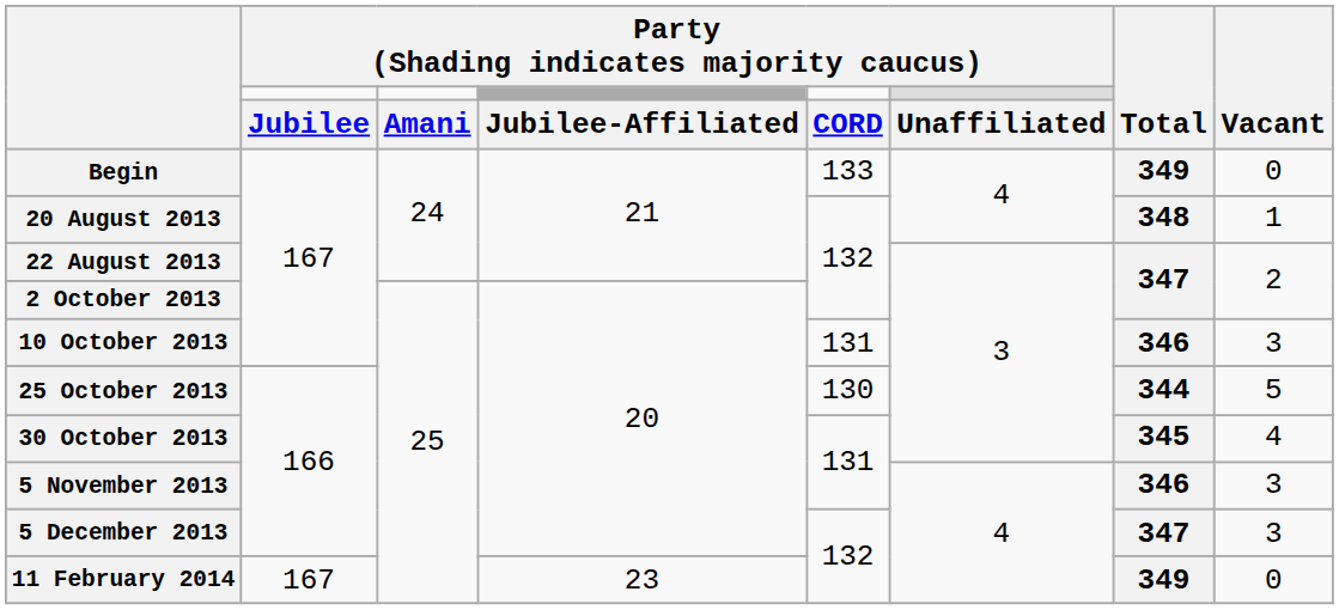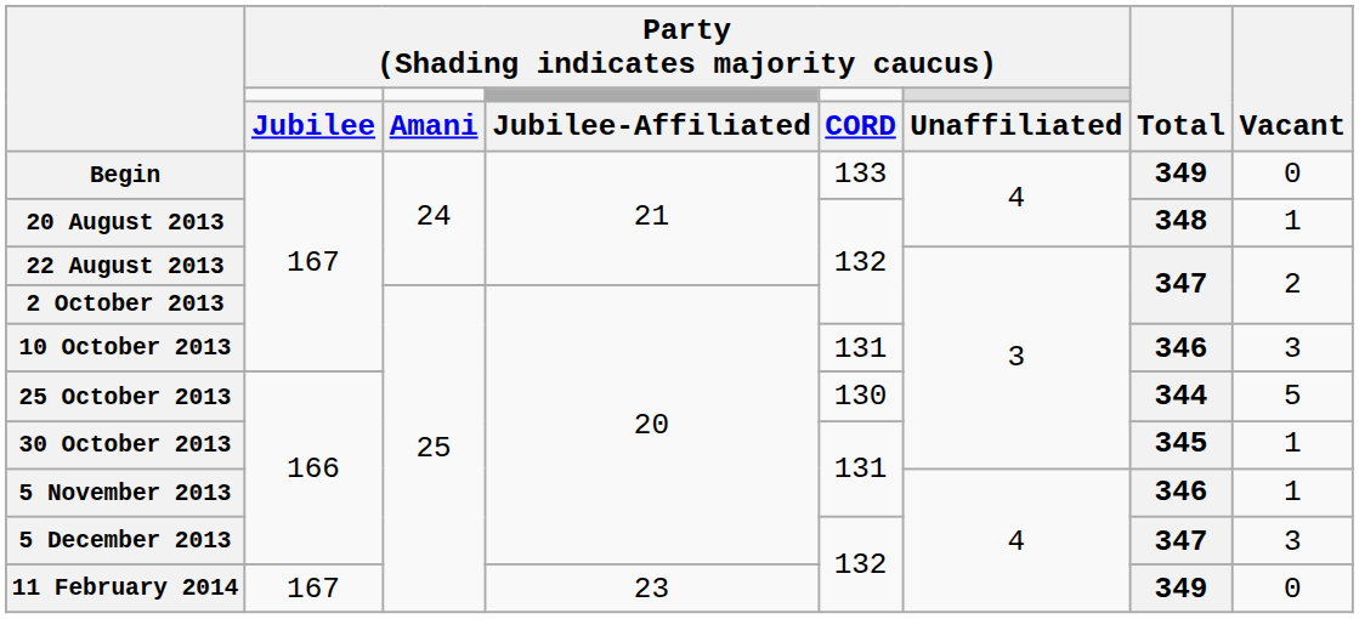 <table class=wikitable style="text-align:center">
 <tr valign=bottom>
 <th rowspan=3></th>
 <th colspan=5>Party <div>(Shading indicates majority caucus)</div></th>
 <th rowspan=3>Total</th>
 <th rowspan=3>Vacant</th>
 </tr>
 <tr style="height:5px">
 <td></td>
 <td></td>
 <td style="background:#aaa;"></td>
 <td></td>
 <td style="background:#dcdcdc;"></td>
 </tr>
 <tr>
 <th><a href='#'>Jubilee</a></th>
 <th><a href='#'>Amani</a></th>
 <th>Jubilee-Affiliated</th>
 <th><a href='#'>CORD</a></th>
 <th>Unaffiliated</th>
 </tr>
 <tr>
 <th style="font-size:80%">Begin</th>
 <td rowspan="5" style="background:FFCOCB;">167</td>
 <td rowspan="3" style="background:FFCOCB;">24</td>
 <td rowspan="3" style="background:FFCOCB;">21</td>
 <td>133</td>
 <td rowspan=2>4</td>
 <th>349</th>
 <td>0</td>
 </tr>
 <tr>
 <th style="font-size:80%">20 August 2013 </th>
 <td rowspan=3>132</td>
 <th>348</th>
 <td>1</td>
 </tr>
 <tr>
 <th style="font-size:80%">22 August 2013 </th>
 <td rowspan=5>3</td>
 <th rowspan=2>347</th>
 <td rowspan=2>2</td>
 </tr>
 <tr>
 <th style="font-size:80%">2 October 2013 </th>
 <td rowspan="7" style="background:FFCOCB;">25</td>
 <td rowspan="6" style="background:FFCOCB;">20</td>
 </tr>
 <tr>
 <th style="font-size:80%">10 October 2013 </th>
 <td>131</td>
 <th>346</th>
 <td>3</td>
 </tr>
 <tr>
 <th style="font-size:80%">25 October 2013 </th>
 <td rowspan="4" style="background:FFCOCB;">166</td>
 <td>130</td>
 <th>344</th>
 <td>5</td>
 </tr>
 <tr>
 <th style="font-size:80%">30 October 2013 </th>
 <td rowspan=2>131</td>
 <th>345</th>
-<td>4</td>
+<td>1</td>
 </tr>
 <tr>
 <th style="font-size:80%">5 November 2013 </th>
 <td rowspan=3>4</td>
 <th>346</th>
-<td>3</td>
+<td>1</td>
 </tr>
 <tr>
 <th style="font-size:80%">5 December 2013 </th>
 <td rowspan=2>132</td>
 <th>347</th>
 <td>3</td>
 </tr>
 <tr>
 <th style="font-size:80%">11 February 2014 </th>
 <td style="background:FFCOCB;">167</td>
 <td style="background:FFCOCB;">23</td>
 <th>349</th>
 <td>0</td>
 </tr>
 </table>
